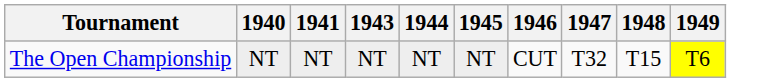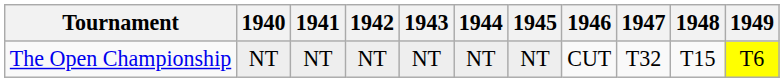 <table class="wikitable" style="font-size:95%;text-align:center;">
 <tr>
 <th>Tournament</th>
 <th>1940</th>
 <th>1941</th>
+<th>1942</th>
 <th>1943</th>
 <th>1944</th>
 <th>1945</th>
 <th>1946</th>
 <th>1947</th>
 <th>1948</th>
 <th>1949</th>
 </tr>
 <tr>
 <td align=left><a href='#'>The Open Championship</a></td>
 <td style="background:#eeeeee;">NT</td>
 <td style="background:#eeeeee;">NT</td>
 <td style="background:#eeeeee;">NT</td>
 <td style="background:#eeeeee;">NT</td>
 <td style="background:#eeeeee;">NT</td>
+<td style="background:#eeeeee;">NT</td>
 <td>CUT</td>
 <td>T32</td>
 <td>T15</td>
 <td style="background:yellow;">T6</td>
 </tr>
 </table>
